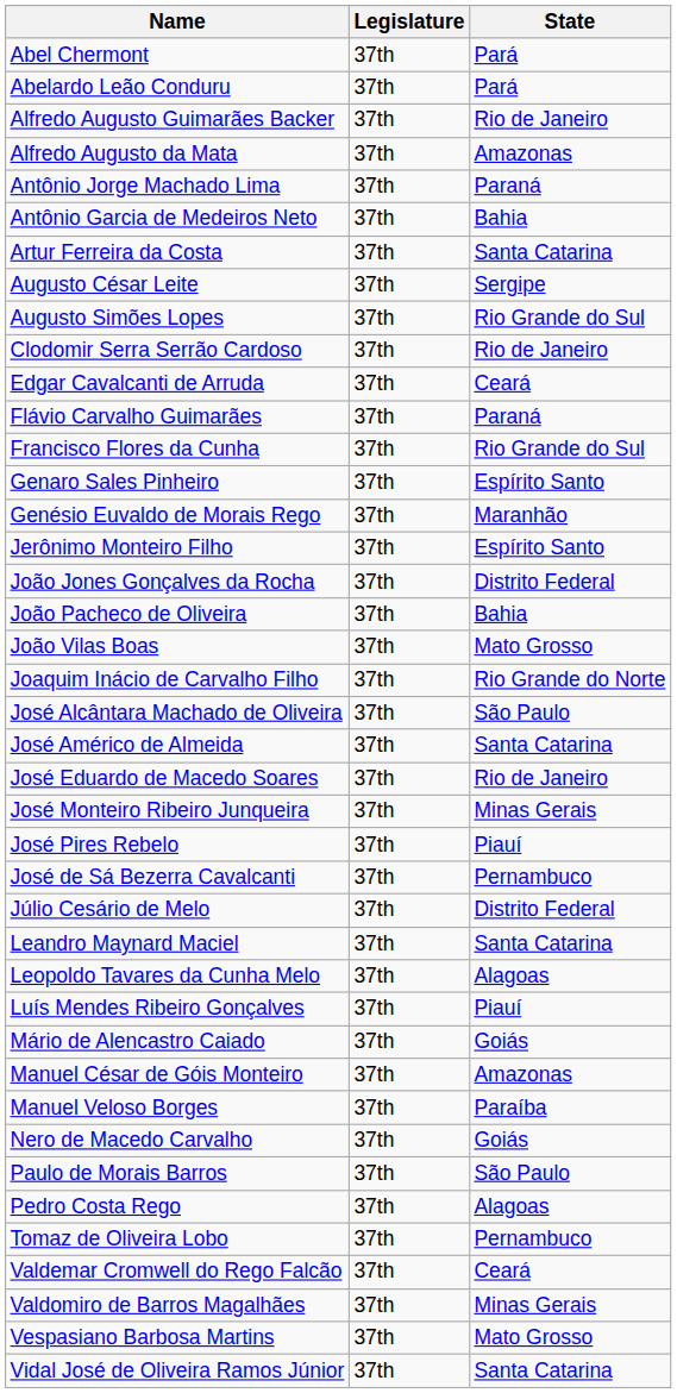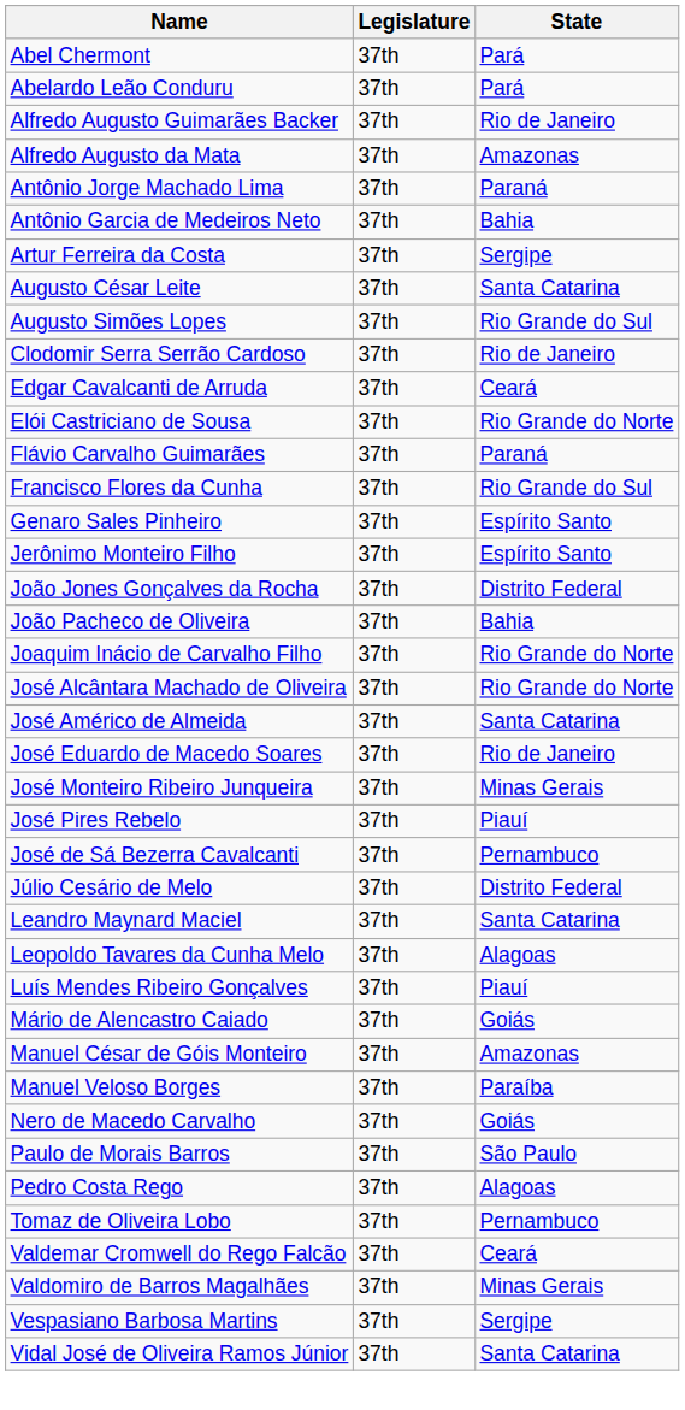 <table class="wikitable sortable">
 <tr style="background:#cccccc">
 <th>Name</th>
 <th>Legislature</th>
 <th>State</th>
 </tr>
 <tr>
 <td><a href='#'>Abel Chermont</a></td>
 <td>37th</td>
 <td><a href='#'>Pará</a></td>
 </tr>
 <tr>
 <td><a href='#'>Abelardo Leão Conduru</a></td>
 <td>37th</td>
 <td><a href='#'>Pará</a></td>
 </tr>
 <tr>
 <td><a href='#'>Alfredo Augusto Guimarães Backer</a></td>
 <td>37th</td>
 <td><a href='#'>Rio de Janeiro</a></td>
 </tr>
 <tr>
 <td><a href='#'>Alfredo Augusto da Mata</a></td>
 <td>37th</td>
 <td><a href='#'>Amazonas</a></td>
 </tr>
 <tr>
 <td><a href='#'>Antônio Jorge Machado Lima</a></td>
 <td>37th</td>
 <td><a href='#'>Paraná</a></td>
 </tr>
 <tr>
 <td><a href='#'>Antônio Garcia de Medeiros Neto</a></td>
 <td>37th</td>
 <td><a href='#'>Bahia</a></td>
 </tr>
 <tr>
 <td><a href='#'>Artur Ferreira da Costa</a></td>
 <td>37th</td>
-<td><a href='#'>Santa Catarina</a></td>
+<td><a href='#'>Sergipe</a></td>
 </tr>
 <tr>
 <td><a href='#'>Augusto César Leite</a></td>
 <td>37th</td>
-<td><a href='#'>Sergipe</a></td>
+<td><a href='#'>Santa Catarina</a></td>
 </tr>
 <tr>
 <td><a href='#'>Augusto Simões Lopes</a></td>
 <td>37th</td>
 <td><a href='#'>Rio Grande do Sul</a></td>
 </tr>
 <tr>
 <td><a href='#'>Clodomir Serra Serrão Cardoso</a></td>
 <td>37th</td>
 <td><a href='#'>Rio de Janeiro</a></td>
 </tr>
 <tr>
 <td><a href='#'>Edgar Cavalcanti de Arruda</a></td>
 <td>37th</td>
 <td><a href='#'>Ceará</a></td>
 </tr>
 <tr>
+<td><a href='#'>Elói Castriciano de Sousa</a></td>
+<td>37th</td>
+<td><a href='#'>Rio Grande do Norte</a></td>
+</tr>
+<tr>
 <td><a href='#'>Flávio Carvalho Guimarães</a></td>
 <td>37th</td>
 <td><a href='#'>Paraná</a></td>
 </tr>
 <tr>
 <td><a href='#'>Francisco Flores da Cunha</a></td>
 <td>37th</td>
 <td><a href='#'>Rio Grande do Sul</a></td>
 </tr>
 <tr>
 <td><a href='#'>Genaro Sales Pinheiro</a></td>
 <td>37th</td>
 <td><a href='#'>Espírito Santo</a></td>
-</tr>
-<tr>
-<td><a href='#'>Genésio Euvaldo de Morais Rego</a></td>
-<td>37th</td>
-<td><a href='#'>Maranhão</a></td>
 </tr>
 <tr>
 <td><a href='#'>Jerônimo Monteiro Filho</a></td>
 <td>37th</td>
 <td><a href='#'>Espírito Santo</a></td>
 </tr>
 <tr>
 <td><a href='#'>João Jones Gonçalves da Rocha</a></td>
 <td>37th</td>
 <td><a href='#'>Distrito Federal</a></td>
 </tr>
 <tr>
 <td><a href='#'>João Pacheco de Oliveira</a></td>
 <td>37th</td>
 <td><a href='#'>Bahia</a></td>
 </tr>
 <tr>
-<td><a href='#'>João Vilas Boas</a></td>
-<td>37th</td>
-<td><a href='#'>Mato Grosso</a></td>
-</tr>
-<tr>
 <td><a href='#'>Joaquim Inácio de Carvalho Filho</a></td>
 <td>37th</td>
 <td><a href='#'>Rio Grande do Norte</a></td>
 </tr>
 <tr>
 <td><a href='#'>José Alcântara Machado de Oliveira</a></td>
 <td>37th</td>
-<td><a href='#'>São Paulo</a></td>
+<td><a href='#'>Rio Grande do Norte</a></td>
 </tr>
 <tr>
 <td><a href='#'>José Américo de Almeida</a></td>
 <td>37th</td>
 <td><a href='#'>Santa Catarina</a></td>
 </tr>
 <tr>
 <td><a href='#'>José Eduardo de Macedo Soares</a></td>
 <td>37th</td>
 <td><a href='#'>Rio de Janeiro</a></td>
 </tr>
 <tr>
 <td><a href='#'>José Monteiro Ribeiro Junqueira</a></td>
 <td>37th</td>
 <td><a href='#'>Minas Gerais</a></td>
 </tr>
 <tr>
 <td><a href='#'>José Pires Rebelo</a></td>
 <td>37th</td>
 <td><a href='#'>Piauí</a></td>
 </tr>
 <tr>
 <td><a href='#'>José de Sá Bezerra Cavalcanti</a></td>
 <td>37th</td>
 <td><a href='#'>Pernambuco</a></td>
 </tr>
 <tr>
 <td><a href='#'>Júlio Cesário de Melo</a></td>
 <td>37th</td>
 <td><a href='#'>Distrito Federal</a></td>
 </tr>
 <tr>
 <td><a href='#'>Leandro Maynard Maciel</a></td>
 <td>37th</td>
 <td><a href='#'>Santa Catarina</a></td>
 </tr>
 <tr>
 <td><a href='#'>Leopoldo Tavares da Cunha Melo</a></td>
 <td>37th</td>
 <td><a href='#'>Alagoas</a></td>
 </tr>
 <tr>
 <td><a href='#'>Luís Mendes Ribeiro Gonçalves</a></td>
 <td>37th</td>
 <td><a href='#'>Piauí</a></td>
 </tr>
 <tr>
 <td><a href='#'>Mário de Alencastro Caiado</a></td>
 <td>37th</td>
 <td><a href='#'>Goiás</a></td>
 </tr>
 <tr>
 <td><a href='#'>Manuel César de Góis Monteiro</a></td>
 <td>37th</td>
 <td><a href='#'>Amazonas</a></td>
 </tr>
 <tr>
 <td><a href='#'>Manuel Veloso Borges</a></td>
 <td>37th</td>
 <td><a href='#'>Paraíba</a></td>
 </tr>
 <tr>
 <td><a href='#'>Nero de Macedo Carvalho</a></td>
 <td>37th</td>
 <td><a href='#'>Goiás</a></td>
 </tr>
 <tr>
 <td><a href='#'>Paulo de Morais Barros</a></td>
 <td>37th</td>
 <td><a href='#'>São Paulo</a></td>
 </tr>
 <tr>
 <td><a href='#'>Pedro Costa Rego</a></td>
 <td>37th</td>
 <td><a href='#'>Alagoas</a></td>
 </tr>
 <tr>
 <td><a href='#'>Tomaz de Oliveira Lobo</a></td>
 <td>37th</td>
 <td><a href='#'>Pernambuco</a></td>
 </tr>
 <tr>
 <td><a href='#'>Valdemar Cromwell do Rego Falcão</a></td>
 <td>37th</td>
 <td><a href='#'>Ceará</a></td>
 </tr>
 <tr>
 <td><a href='#'>Valdomiro de Barros Magalhães</a></td>
 <td>37th</td>
 <td><a href='#'>Minas Gerais</a></td>
 </tr>
 <tr>
 <td><a href='#'>Vespasiano Barbosa Martins</a></td>
 <td>37th</td>
-<td><a href='#'>Mato Grosso</a></td>
+<td><a href='#'>Sergipe</a></td>
 </tr>
 <tr>
 <td><a href='#'>Vidal José de Oliveira Ramos Júnior</a></td>
 <td>37th</td>
 <td><a href='#'>Santa Catarina</a></td>
 </tr>
 </table>
